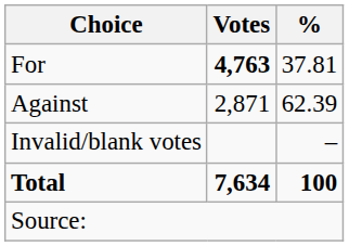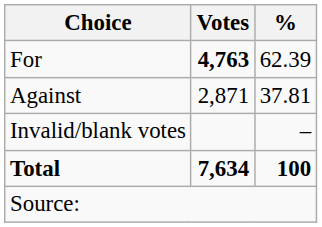 <table class=wikitable style=text-align:right>
 <tr>
 <th>Choice</th>
 <th>Votes</th>
 <th>%</th>
 </tr>
 <tr>
 <td align=left>For</td>
 <td><strong>4,763</strong></td>
-<td>37.81</td>
+<td>62.39</td>
 </tr>
 <tr>
 <td align=left>Against</td>
 <td>2,871</td>
-<td>62.39</td>
+<td>37.81</td>
 </tr>
 <tr>
 <td align=left>Invalid/blank votes</td>
 <td></td>
 <td>–</td>
 </tr>
 <tr>
 <td align=left><strong>Total</strong></td>
 <td><strong>7,634</strong></td>
 <td><strong>100</strong></td>
 </tr>
 <tr>
 <td colspan=3 align=left>Source: </td>
 </tr>
 </table>
